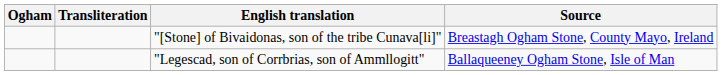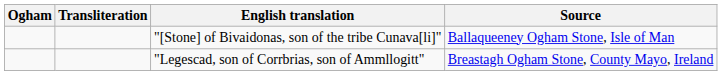 <table class="wikitable">
 <tr>
 <th>Ogham</th>
 <th>Transliteration</th>
 <th>English translation</th>
 <th>Source</th>
 </tr>
 <tr>
 <td></td>
 <td></td>
 <td>"[Stone] of Bivaidonas, son of the tribe Cunava[li]"</td>
-<td><a href='#'>Breastagh Ogham Stone</a>, <a href='#'>County Mayo</a>, <a href='#'>Ireland</a></td>
+<td><a href='#'>Ballaqueeney Ogham Stone</a>, <a href='#'>Isle of Man</a></td>
 </tr>
 <tr>
 <td></td>
 <td></td>
 <td>"Legescad, son of Corrbrias, son of Ammllogitt"</td>
-<td><a href='#'>Ballaqueeney Ogham Stone</a>, <a href='#'>Isle of Man</a></td>
+<td><a href='#'>Breastagh Ogham Stone</a>, <a href='#'>County Mayo</a>, <a href='#'>Ireland</a></td>
 </tr>
 </table>
